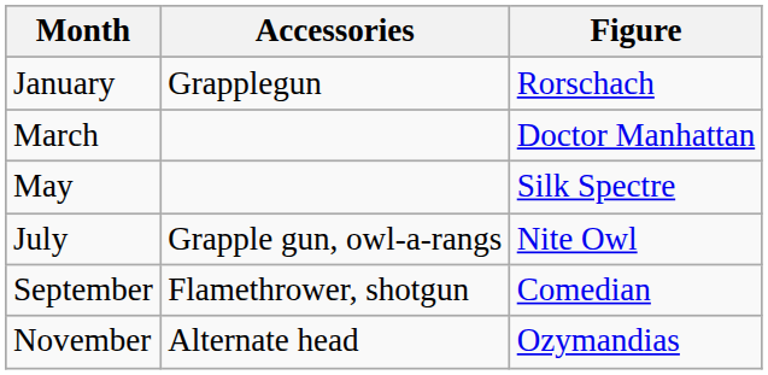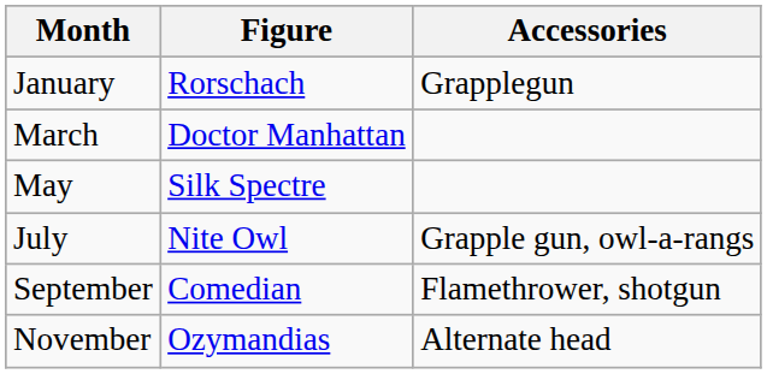 <table class="wikitable">
 <tr>
 <th>Month</th>
+<th>Figure</th>
 <th>Accessories</th>
-<th>Figure</th>
 </tr>
 <tr>
 <td>January</td>
+<td><a href='#'>Rorschach</a></td>
 <td>Grapplegun</td>
-<td><a href='#'>Rorschach</a></td>
 </tr>
 <tr>
 <td>March</td>
+<td><a href='#'>Doctor Manhattan</a></td>
 <td></td>
-<td><a href='#'>Doctor Manhattan</a></td>
 </tr>
 <tr>
 <td>May</td>
+<td><a href='#'>Silk Spectre</a></td>
 <td></td>
-<td><a href='#'>Silk Spectre</a></td>
 </tr>
 <tr>
 <td>July</td>
+<td><a href='#'>Nite Owl</a></td>
 <td>Grapple gun, owl-a-rangs</td>
-<td><a href='#'>Nite Owl</a></td>
 </tr>
 <tr>
 <td>September</td>
+<td><a href='#'>Comedian</a></td>
 <td>Flamethrower, shotgun</td>
-<td><a href='#'>Comedian</a></td>
 </tr>
 <tr>
 <td>November</td>
+<td><a href='#'>Ozymandias</a></td>
 <td>Alternate head</td>
-<td><a href='#'>Ozymandias</a></td>
 </tr>
 </table>
